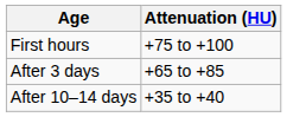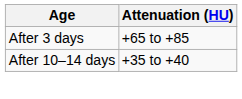 <table class="wikitable" align="right">
 <tr>
 <th>Age</th>
 <th>Attenuation (<a href='#'>HU</a>)</th>
-</tr>
-<tr>
-<td>First hours</td>
-<td>+75 to +100</td>
 </tr>
 <tr>
 <td>After 3 days</td>
 <td>+65 to +85</td>
 </tr>
 <tr>
 <td>After 10–14 days</td>
 <td>+35 to +40</td>
 </tr>
 </table>
